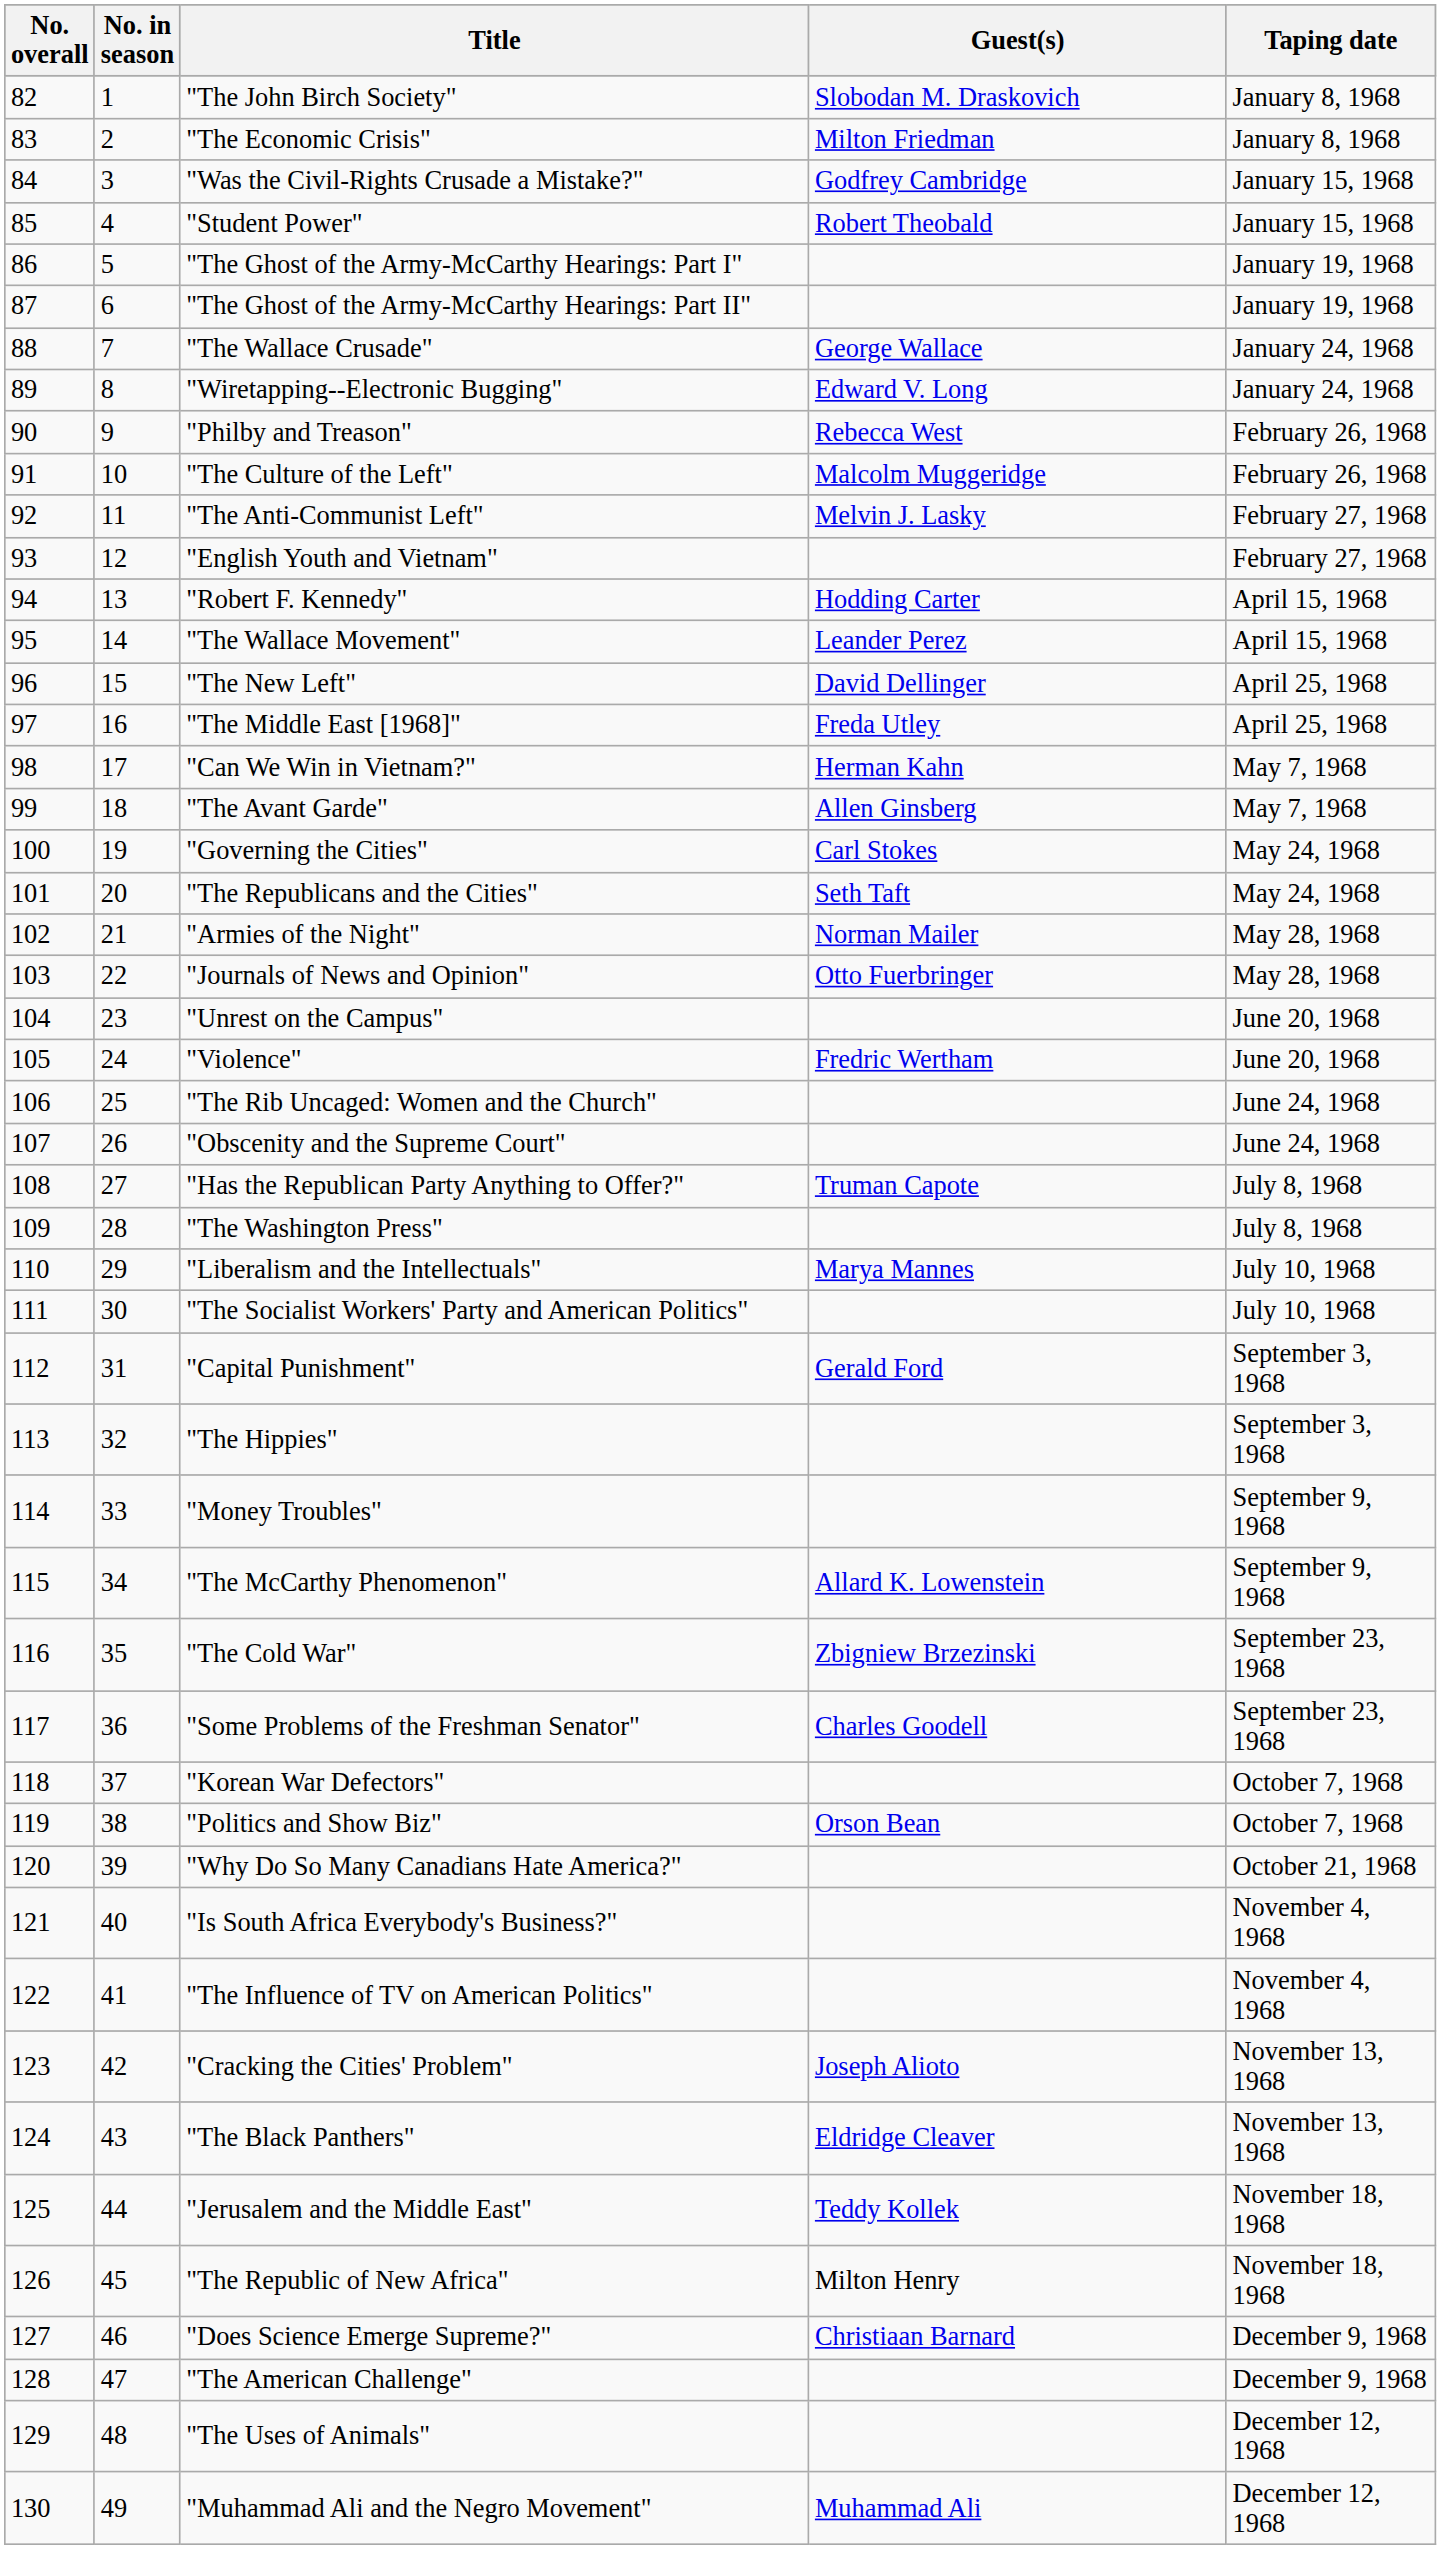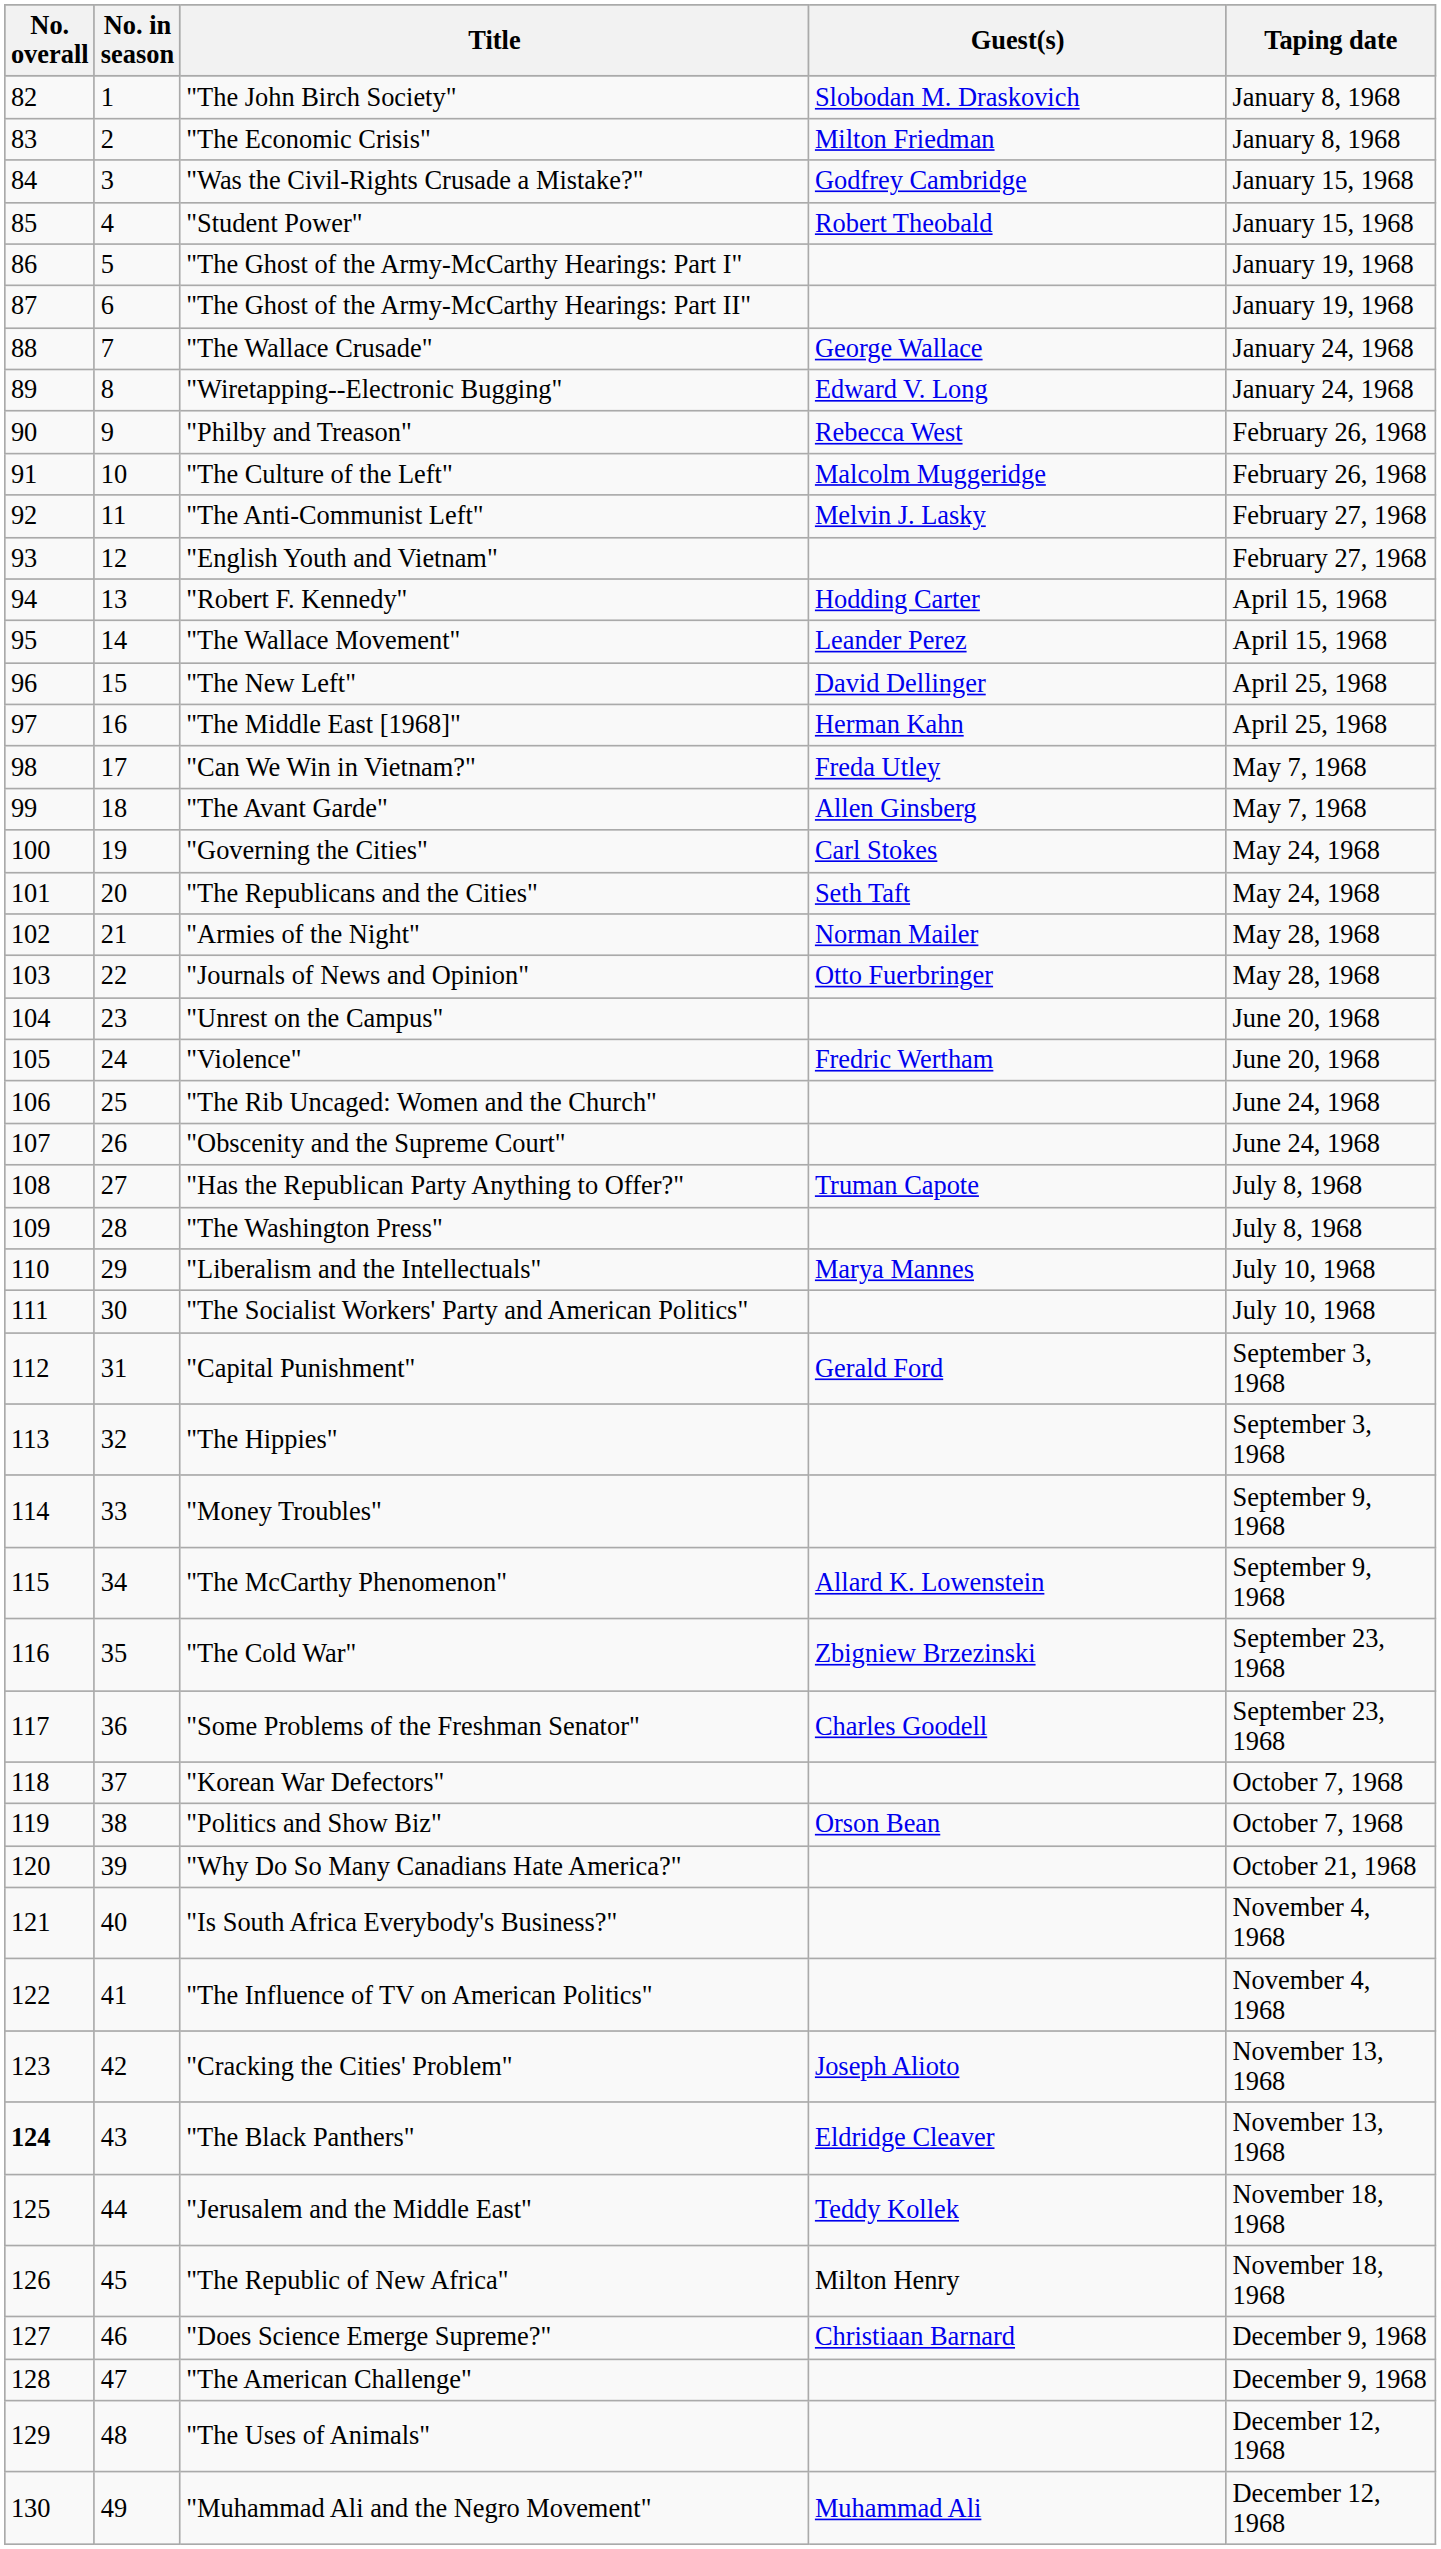 <table class="wikitable">
 <tr style="text-align: center; background-color:#9DA8A2">
 <th>No.<br>overall</th>
 <th>No. in<br>season</th>
 <th style="width:600px;"><strong>Title</strong></th>
 <th style="width:380px;"><strong>Guest(s)</strong></th>
 <th style="width:160px;"><strong>Taping date</strong></th>
 </tr>
 <tr>
 <td>82</td>
 <td>1</td>
 <td>"The John Birch Society"</td>
 <td><a href='#'>Slobodan M. Draskovich</a></td>
 <td>January 8, 1968</td>
 </tr>
 <tr>
 <td>83</td>
 <td>2</td>
 <td>"The Economic Crisis"</td>
 <td><a href='#'>Milton Friedman</a></td>
 <td>January 8, 1968</td>
 </tr>
 <tr>
 <td>84</td>
 <td>3</td>
 <td>"Was the Civil-Rights Crusade a Mistake?"</td>
 <td><a href='#'>Godfrey Cambridge</a></td>
 <td>January 15, 1968</td>
 </tr>
 <tr>
 <td>85</td>
 <td>4</td>
 <td>"Student Power"</td>
 <td><a href='#'>Robert Theobald</a></td>
 <td>January 15, 1968</td>
 </tr>
 <tr>
 <td>86</td>
 <td>5</td>
 <td>"The Ghost of the Army-McCarthy Hearings: Part I"</td>
 <td></td>
 <td>January 19, 1968</td>
 </tr>
 <tr>
 <td>87</td>
 <td>6</td>
 <td>"The Ghost of the Army-McCarthy Hearings: Part II"</td>
 <td></td>
 <td>January 19, 1968</td>
 </tr>
 <tr>
 <td>88</td>
 <td>7</td>
 <td>"The Wallace Crusade"</td>
 <td><a href='#'>George Wallace</a></td>
 <td>January 24, 1968</td>
 </tr>
 <tr>
 <td>89</td>
 <td>8</td>
 <td>"Wiretapping--Electronic Bugging"</td>
 <td><a href='#'>Edward V. Long</a></td>
 <td>January 24, 1968</td>
 </tr>
 <tr>
 <td>90</td>
 <td>9</td>
 <td>"Philby and Treason"</td>
 <td><a href='#'>Rebecca West</a></td>
 <td>February 26, 1968</td>
 </tr>
 <tr>
 <td>91</td>
 <td>10</td>
 <td>"The Culture of the Left"</td>
 <td><a href='#'>Malcolm Muggeridge</a></td>
 <td>February 26, 1968</td>
 </tr>
 <tr>
 <td>92</td>
 <td>11</td>
 <td>"The Anti-Communist Left"</td>
 <td><a href='#'>Melvin J. Lasky</a></td>
 <td>February 27, 1968</td>
 </tr>
 <tr>
 <td>93</td>
 <td>12</td>
 <td>"English Youth and Vietnam"</td>
 <td></td>
 <td>February 27, 1968</td>
 </tr>
 <tr>
 <td>94</td>
 <td>13</td>
 <td>"Robert F. Kennedy"</td>
 <td><a href='#'>Hodding Carter</a></td>
 <td>April 15, 1968</td>
 </tr>
 <tr>
 <td>95</td>
 <td>14</td>
 <td>"The Wallace Movement"</td>
 <td><a href='#'>Leander Perez</a></td>
 <td>April 15, 1968</td>
 </tr>
 <tr>
 <td>96</td>
 <td>15</td>
 <td>"The New Left"</td>
 <td><a href='#'>David Dellinger</a></td>
 <td>April 25, 1968</td>
 </tr>
 <tr>
 <td>97</td>
 <td>16</td>
 <td>"The Middle East [1968]"</td>
-<td><a href='#'>Freda Utley</a></td>
+<td><a href='#'>Herman Kahn</a></td>
 <td>April 25, 1968</td>
 </tr>
 <tr>
 <td>98</td>
 <td>17</td>
 <td>"Can We Win in Vietnam?"</td>
-<td><a href='#'>Herman Kahn</a></td>
+<td><a href='#'>Freda Utley</a></td>
 <td>May 7, 1968</td>
 </tr>
 <tr>
 <td>99</td>
 <td>18</td>
 <td>"The Avant Garde"</td>
 <td><a href='#'>Allen Ginsberg</a></td>
 <td>May 7, 1968</td>
 </tr>
 <tr>
 <td>100</td>
 <td>19</td>
 <td>"Governing the Cities"</td>
 <td><a href='#'>Carl Stokes</a></td>
 <td>May 24, 1968</td>
 </tr>
 <tr>
 <td>101</td>
 <td>20</td>
 <td>"The Republicans and the Cities"</td>
 <td><a href='#'>Seth Taft</a></td>
 <td>May 24, 1968</td>
 </tr>
 <tr>
 <td>102</td>
 <td>21</td>
 <td>"Armies of the Night"</td>
 <td><a href='#'>Norman Mailer</a></td>
 <td>May 28, 1968</td>
 </tr>
 <tr>
 <td>103</td>
 <td>22</td>
 <td>"Journals of News and Opinion"</td>
 <td><a href='#'>Otto Fuerbringer</a></td>
 <td>May 28, 1968</td>
 </tr>
 <tr>
 <td>104</td>
 <td>23</td>
 <td>"Unrest on the Campus"</td>
 <td></td>
 <td>June 20, 1968</td>
 </tr>
 <tr>
 <td>105</td>
 <td>24</td>
 <td>"Violence"</td>
 <td><a href='#'>Fredric Wertham</a></td>
 <td>June 20, 1968</td>
 </tr>
 <tr>
 <td>106</td>
 <td>25</td>
 <td>"The Rib Uncaged: Women and the Church"</td>
 <td></td>
 <td>June 24, 1968</td>
 </tr>
 <tr>
 <td>107</td>
 <td>26</td>
 <td>"Obscenity and the Supreme Court"</td>
 <td></td>
 <td>June 24, 1968</td>
 </tr>
 <tr>
 <td>108</td>
 <td>27</td>
 <td>"Has the Republican Party Anything to Offer?"</td>
 <td><a href='#'>Truman Capote</a></td>
 <td>July 8, 1968</td>
 </tr>
 <tr>
 <td>109</td>
 <td>28</td>
 <td>"The Washington Press"</td>
 <td></td>
 <td>July 8, 1968</td>
 </tr>
 <tr>
 <td>110</td>
 <td>29</td>
 <td>"Liberalism and the Intellectuals"</td>
 <td><a href='#'>Marya Mannes</a></td>
 <td>July 10, 1968</td>
 </tr>
 <tr>
 <td>111</td>
 <td>30</td>
 <td>"The Socialist Workers' Party and American Politics"</td>
 <td></td>
 <td>July 10, 1968</td>
 </tr>
 <tr>
 <td>112</td>
 <td>31</td>
 <td>"Capital Punishment"</td>
 <td><a href='#'>Gerald Ford</a></td>
 <td>September 3, 1968</td>
 </tr>
 <tr>
 <td>113</td>
 <td>32</td>
 <td>"The Hippies"</td>
 <td></td>
 <td>September 3, 1968</td>
 </tr>
 <tr>
 <td>114</td>
 <td>33</td>
 <td>"Money Troubles"</td>
 <td></td>
 <td>September 9, 1968</td>
 </tr>
 <tr>
 <td>115</td>
 <td>34</td>
 <td>"The McCarthy Phenomenon"</td>
 <td><a href='#'>Allard K. Lowenstein</a></td>
 <td>September 9, 1968</td>
 </tr>
 <tr>
 <td>116</td>
 <td>35</td>
 <td>"The Cold War"</td>
 <td><a href='#'>Zbigniew Brzezinski</a></td>
 <td>September 23, 1968</td>
 </tr>
 <tr>
 <td>117</td>
 <td>36</td>
 <td>"Some Problems of the Freshman Senator"</td>
 <td><a href='#'>Charles Goodell</a></td>
 <td>September 23, 1968</td>
 </tr>
 <tr>
 <td>118</td>
 <td>37</td>
 <td>"Korean War Defectors"</td>
 <td></td>
 <td>October 7, 1968</td>
 </tr>
 <tr>
 <td>119</td>
 <td>38</td>
 <td>"Politics and Show Biz"</td>
 <td><a href='#'>Orson Bean</a></td>
 <td>October 7, 1968</td>
 </tr>
 <tr>
 <td>120</td>
 <td>39</td>
 <td>"Why Do So Many Canadians Hate America?"</td>
 <td></td>
 <td>October 21, 1968</td>
 </tr>
 <tr>
 <td>121</td>
 <td>40</td>
 <td>"Is South Africa Everybody's Business?"</td>
 <td></td>
 <td>November 4, 1968</td>
 </tr>
 <tr>
 <td>122</td>
 <td>41</td>
 <td>"The Influence of TV on American Politics"</td>
 <td></td>
 <td>November 4, 1968</td>
 </tr>
 <tr>
 <td>123</td>
 <td>42</td>
 <td>"Cracking the Cities' Problem"</td>
 <td><a href='#'>Joseph Alioto</a></td>
 <td>November 13, 1968</td>
 </tr>
 <tr>
-<td>124</td>
+<td><strong>124</strong></td>
 <td>43</td>
 <td>"The Black Panthers"</td>
 <td><a href='#'>Eldridge Cleaver</a></td>
 <td>November 13, 1968</td>
 </tr>
 <tr>
 <td>125</td>
 <td>44</td>
 <td>"Jerusalem and the Middle East"</td>
 <td><a href='#'>Teddy Kollek</a></td>
 <td>November 18, 1968</td>
 </tr>
 <tr>
 <td>126</td>
 <td>45</td>
 <td>"The Republic of New Africa"</td>
 <td>Milton Henry</td>
 <td>November 18, 1968</td>
 </tr>
 <tr>
 <td>127</td>
 <td>46</td>
 <td>"Does Science Emerge Supreme?"</td>
 <td><a href='#'>Christiaan Barnard</a></td>
 <td>December 9, 1968</td>
 </tr>
 <tr>
 <td>128</td>
 <td>47</td>
 <td>"The American Challenge"</td>
 <td></td>
 <td>December 9, 1968</td>
 </tr>
 <tr>
 <td>129</td>
 <td>48</td>
 <td>"The Uses of Animals"</td>
 <td></td>
 <td>December 12, 1968</td>
 </tr>
 <tr>
 <td>130</td>
 <td>49</td>
 <td>"Muhammad Ali and the Negro Movement"</td>
 <td><a href='#'>Muhammad Ali</a></td>
 <td>December 12, 1968</td>
 </tr>
 </table>
